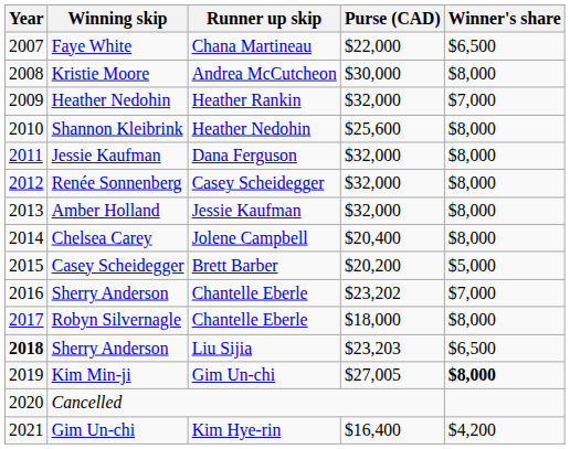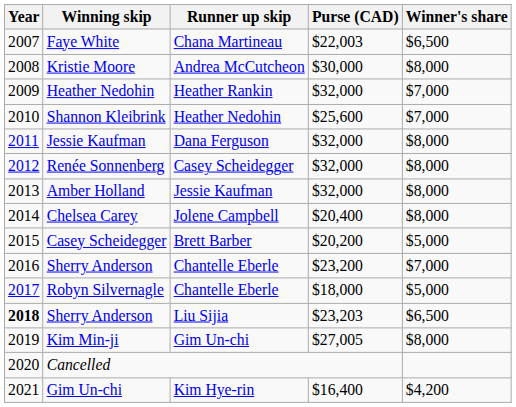 <table class="wikitable">
 <tr>
 <th>Year</th>
 <th>Winning skip</th>
 <th>Runner up skip</th>
 <th>Purse (CAD)</th>
 <th>Winner's share</th>
 </tr>
 <tr>
 <td>2007</td>
 <td> <a href='#'>Faye White</a></td>
 <td> <a href='#'>Chana Martineau</a></td>
-<td>$22,000</td>
+<td>$22,003</td>
 <td>$6,500</td>
 </tr>
 <tr>
 <td>2008</td>
 <td> <a href='#'>Kristie Moore</a></td>
 <td> <a href='#'>Andrea McCutcheon</a></td>
 <td>$30,000</td>
 <td>$8,000</td>
 </tr>
 <tr>
 <td>2009</td>
 <td> <a href='#'>Heather Nedohin</a></td>
 <td> <a href='#'>Heather Rankin</a></td>
 <td>$32,000</td>
 <td>$7,000</td>
 </tr>
 <tr>
 <td>2010</td>
 <td> <a href='#'>Shannon Kleibrink</a></td>
 <td> <a href='#'>Heather Nedohin</a></td>
 <td>$25,600</td>
-<td>$8,000</td>
+<td>$7,000</td>
 </tr>
 <tr>
 <td><a href='#'>2011</a></td>
 <td> <a href='#'>Jessie Kaufman</a></td>
 <td> <a href='#'>Dana Ferguson</a></td>
 <td>$32,000</td>
 <td>$8,000</td>
 </tr>
 <tr>
 <td><a href='#'>2012</a></td>
 <td> <a href='#'>Renée Sonnenberg</a></td>
 <td> <a href='#'>Casey Scheidegger</a></td>
 <td>$32,000</td>
 <td>$8,000</td>
 </tr>
 <tr>
 <td>2013</td>
 <td> <a href='#'>Amber Holland</a></td>
 <td> <a href='#'>Jessie Kaufman</a></td>
 <td>$32,000</td>
 <td>$8,000</td>
 </tr>
 <tr>
 <td>2014</td>
 <td> <a href='#'>Chelsea Carey</a></td>
 <td> <a href='#'>Jolene Campbell</a></td>
 <td>$20,400</td>
 <td>$8,000</td>
 </tr>
 <tr>
 <td>2015</td>
 <td> <a href='#'>Casey Scheidegger</a></td>
 <td> <a href='#'>Brett Barber</a></td>
 <td>$20,200</td>
 <td>$5,000</td>
 </tr>
 <tr>
 <td>2016</td>
 <td> <a href='#'>Sherry Anderson</a></td>
 <td> <a href='#'>Chantelle Eberle</a></td>
-<td>$23,202</td>
+<td>$23,200</td>
 <td>$7,000</td>
 </tr>
 <tr>
 <td><a href='#'>2017</a></td>
 <td> <a href='#'>Robyn Silvernagle</a></td>
 <td> <a href='#'>Chantelle Eberle</a></td>
 <td>$18,000</td>
-<td>$8,000</td>
+<td>$5,000</td>
 </tr>
 <tr>
 <td><strong>2018</strong></td>
 <td> <a href='#'>Sherry Anderson</a></td>
 <td> <a href='#'>Liu Sijia</a></td>
 <td>$23,203</td>
 <td>$6,500</td>
 </tr>
 <tr>
 <td>2019</td>
 <td> <a href='#'>Kim Min-ji</a></td>
 <td> <a href='#'>Gim Un-chi</a></td>
 <td>$27,005</td>
-<td><strong>$8,000</strong></td>
+<td>$8,000</td>
 </tr>
 <tr>
 <td>2020</td>
 <td colspan="3"><em>Cancelled</em></td>
 </tr>
 <tr>
 <td>2021</td>
 <td> <a href='#'>Gim Un-chi</a></td>
 <td> <a href='#'>Kim Hye-rin</a></td>
 <td>$16,400</td>
 <td>$4,200</td>
 </tr>
 </table>
